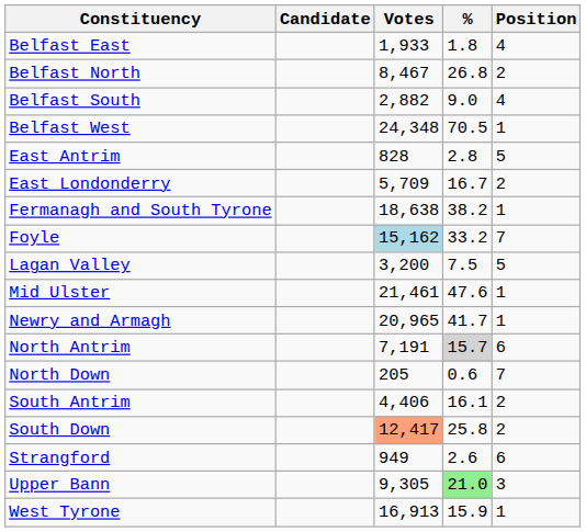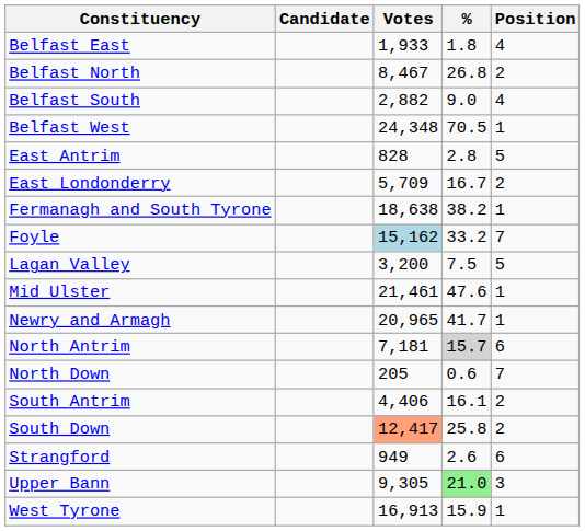 <table class="wikitable sortable">
 <tr>
 <th>Constituency</th>
 <th>Candidate</th>
 <th>Votes</th>
 <th>%</th>
 <th>Position</th>
 </tr>
 <tr>
 <td><a href='#'>Belfast East</a></td>
 <td></td>
 <td>1,933</td>
 <td>1.8</td>
 <td>4</td>
 </tr>
 <tr>
 <td><a href='#'>Belfast North</a></td>
 <td></td>
 <td>8,467</td>
 <td>26.8</td>
 <td>2</td>
 </tr>
 <tr>
 <td><a href='#'>Belfast South</a></td>
 <td></td>
 <td>2,882</td>
 <td>9.0</td>
 <td>4</td>
 </tr>
 <tr>
 <td><a href='#'>Belfast West</a></td>
 <td></td>
 <td>24,348</td>
 <td>70.5</td>
 <td>1</td>
 </tr>
 <tr>
 <td><a href='#'>East Antrim</a></td>
 <td></td>
 <td>828</td>
 <td>2.8</td>
 <td>5</td>
 </tr>
 <tr>
 <td><a href='#'>East Londonderry</a></td>
 <td></td>
 <td>5,709</td>
 <td>16.7</td>
 <td>2</td>
 </tr>
 <tr>
 <td><a href='#'>Fermanagh and South Tyrone</a></td>
 <td></td>
 <td>18,638</td>
 <td>38.2</td>
 <td>1</td>
 </tr>
 <tr>
 <td><a href='#'>Foyle</a></td>
 <td></td>
 <td style="background: lightblue;">15,162</td>
 <td>33.2</td>
 <td>7</td>
 </tr>
 <tr>
 <td><a href='#'>Lagan Valley</a></td>
 <td></td>
 <td>3,200</td>
 <td>7.5</td>
 <td>5</td>
 </tr>
 <tr>
 <td><a href='#'>Mid Ulster</a></td>
 <td></td>
 <td>21,461</td>
 <td>47.6</td>
 <td>1</td>
 </tr>
 <tr>
 <td><a href='#'>Newry and Armagh</a></td>
 <td></td>
 <td>20,965</td>
 <td>41.7</td>
 <td>1</td>
 </tr>
 <tr>
 <td><a href='#'>North Antrim</a></td>
 <td></td>
-<td>7,191</td>
+<td>7,181</td>
 <td style="background: lightgrey;">15.7</td>
 <td>6</td>
 </tr>
 <tr>
 <td><a href='#'>North Down</a></td>
 <td></td>
 <td>205</td>
 <td>0.6</td>
 <td>7</td>
 </tr>
 <tr>
 <td><a href='#'>South Antrim</a></td>
 <td></td>
 <td>4,406</td>
 <td>16.1</td>
 <td>2</td>
 </tr>
 <tr>
 <td><a href='#'>South Down</a></td>
 <td></td>
 <td style="background: lightsalmon;">12,417</td>
 <td>25.8</td>
 <td>2</td>
 </tr>
 <tr>
 <td><a href='#'>Strangford</a></td>
 <td></td>
 <td>949</td>
 <td>2.6</td>
 <td>6</td>
 </tr>
 <tr>
 <td><a href='#'>Upper Bann</a></td>
 <td></td>
 <td>9,305</td>
 <td style="background: lightgreen;">21.0</td>
 <td>3</td>
 </tr>
 <tr>
 <td><a href='#'>West Tyrone</a></td>
 <td></td>
 <td>16,913</td>
 <td>15.9</td>
 <td>1</td>
 </tr>
 </table>
